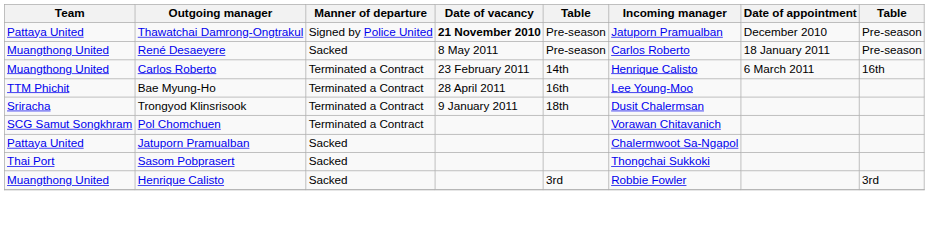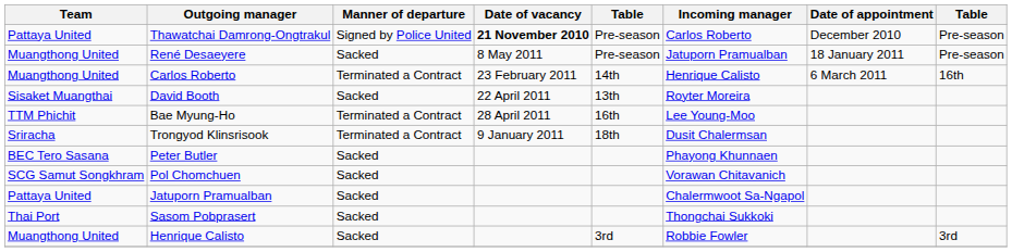 <table class="wikitable">
 <tr>
 <th>Team</th>
 <th>Outgoing manager</th>
 <th>Manner of departure</th>
 <th>Date of vacancy</th>
 <th>Table</th>
 <th>Incoming manager</th>
 <th>Date of appointment</th>
 <th>Table</th>
 </tr>
 <tr>
 <td><a href='#'>Pattaya United</a></td>
 <td> <a href='#'>Thawatchai Damrong-Ongtrakul</a></td>
 <td>Signed by <a href='#'>Police United</a></td>
 <td><strong>21 November 2010</strong></td>
 <td>Pre-season</td>
-<td> <a href='#'>Jatuporn Pramualban</a></td>
+<td> <a href='#'>Carlos Roberto</a></td>
 <td>December 2010</td>
 <td>Pre-season</td>
 </tr>
 <tr>
 <td><a href='#'>Muangthong United</a></td>
 <td> <a href='#'>René Desaeyere</a></td>
 <td>Sacked</td>
 <td>8 May 2011</td>
 <td>Pre-season</td>
-<td> <a href='#'>Carlos Roberto</a></td>
+<td> <a href='#'>Jatuporn Pramualban</a></td>
 <td>18 January 2011</td>
 <td>Pre-season</td>
 </tr>
 <tr>
 <td><a href='#'>Muangthong United</a></td>
 <td> <a href='#'>Carlos Roberto</a></td>
 <td>Terminated a Contract</td>
 <td>23 February 2011</td>
 <td>14th</td>
 <td> <a href='#'>Henrique Calisto</a></td>
 <td>6 March 2011</td>
 <td>16th</td>
+</tr>
+<tr>
+<td><a href='#'>Sisaket Muangthai</a></td>
+<td> <a href='#'>David Booth</a></td>
+<td>Sacked</td>
+<td>22 April 2011</td>
+<td>13th</td>
+<td> <a href='#'>Royter Moreira</a></td>
+<td></td>
+<td></td>
 </tr>
 <tr>
 <td><a href='#'>TTM Phichit</a></td>
 <td> Bae Myung-Ho</td>
 <td>Terminated a Contract</td>
 <td>28 April 2011</td>
 <td>16th</td>
 <td> <a href='#'>Lee Young-Moo</a></td>
 <td></td>
 <td></td>
 </tr>
 <tr>
 <td><a href='#'>Sriracha</a></td>
 <td> Trongyod Klinsrisook</td>
 <td>Terminated a Contract</td>
 <td>9 January 2011</td>
 <td>18th</td>
 <td> <a href='#'>Dusit Chalermsan</a></td>
 <td></td>
 <td></td>
 </tr>
 <tr>
+<td><a href='#'>BEC Tero Sasana</a></td>
+<td> <a href='#'>Peter Butler</a></td>
+<td>Sacked</td>
+<td></td>
+<td></td>
+<td> <a href='#'>Phayong Khunnaen</a></td>
+<td></td>
+<td></td>
+</tr>
+<tr>
 <td><a href='#'>SCG Samut Songkhram</a></td>
 <td> <a href='#'>Pol Chomchuen</a></td>
-<td>Terminated a Contract</td>
+<td>Sacked</td>
 <td></td>
 <td></td>
 <td> <a href='#'>Vorawan Chitavanich</a></td>
 <td></td>
 <td></td>
 </tr>
 <tr>
 <td><a href='#'>Pattaya United</a></td>
 <td> <a href='#'>Jatuporn Pramualban</a></td>
 <td>Sacked</td>
 <td></td>
 <td></td>
 <td> <a href='#'>Chalermwoot Sa-Ngapol</a></td>
 <td></td>
 <td></td>
 </tr>
 <tr>
 <td><a href='#'>Thai Port</a></td>
 <td> <a href='#'>Sasom Pobprasert</a></td>
 <td>Sacked</td>
 <td></td>
 <td></td>
 <td> <a href='#'>Thongchai Sukkoki</a></td>
 <td></td>
 <td></td>
 </tr>
 <tr>
 <td><a href='#'>Muangthong United</a></td>
 <td> <a href='#'>Henrique Calisto</a></td>
 <td>Sacked</td>
 <td></td>
 <td>3rd</td>
 <td> <a href='#'>Robbie Fowler</a></td>
 <td></td>
 <td>3rd</td>
 </tr>
 <tr>
 </tr>
 </table>
